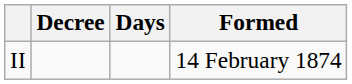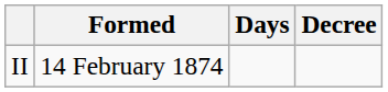 <table class="wikitable" style="text-align:center;">
 <tr>
 <th></th>
+<th>Formed</th>
+<th>Days</th>
 <th>Decree</th>
-<th>Days</th>
-<th>Formed</th>
 </tr>
 <tr>
 <td>II</td>
+<td>14 February 1874</td>
 <td></td>
 <td></td>
-<td>14 February 1874</td>
 </tr>
 </table>
